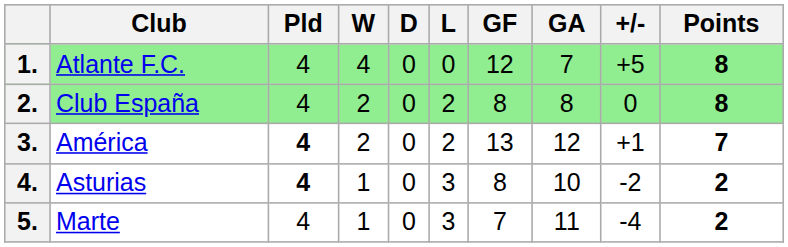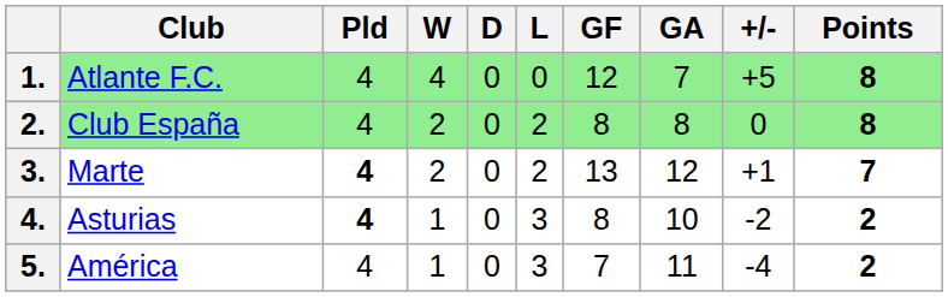 <table class="wikitable"style="border: 1px solid #ffffff; background-color: #f0f0f0" cellspacing="1" cellpadding="1" width="500">
 <tr bgcolor="#EFEFEF">
 <th align="center"></th>
 <th align="center">Club</th>
 <th align="center">Pld</th>
 <th align="center">W</th>
 <th align="center">D</th>
 <th align="center">L</th>
 <th align="center">GF</th>
 <th align="center">GA</th>
 <th align="center">+/-</th>
 <th align="center">Points</th>
 </tr>
 <tr align="left" valign="top" bgcolor="#90EE90">
 <th align="center">1.</th>
 <td> <a href='#'>Atlante F.C.</a></td>
 <td align="center">4</td>
 <td align="center">4</td>
 <td align="center">0</td>
 <td align="center">0</td>
 <td align="center">12</td>
 <td align="center">7</td>
 <td align="center">+5</td>
 <td align="center"><strong>8</strong></td>
 </tr>
 <tr align="left" valign="top" bgcolor="#90EE90">
 <th align="center">2.</th>
 <td> <a href='#'>Club España</a></td>
 <td align="center">4</td>
 <td align="center">2</td>
 <td align="center">0</td>
 <td align="center">2</td>
 <td align="center">8</td>
 <td align="center">8</td>
 <td align="center">0</td>
 <td align="center"><strong>8</strong></td>
 </tr>
 <tr align="left" valign="top" bgcolor="ffffff">
 <th align="center">3.</th>
-<td> <a href='#'>América</a></td>
+<td> <a href='#'>Marte</a></td>
 <td align="center"><strong>4</strong></td>
 <td align="center">2</td>
 <td align="center">0</td>
 <td align="center">2</td>
 <td align="center">13</td>
 <td align="center">12</td>
 <td align="center">+1</td>
 <td align="center"><strong>7</strong></td>
 </tr>
 <tr align="left" valign="top" bgcolor="ffffff">
 <th align="center">4.</th>
 <td> <a href='#'>Asturias</a></td>
 <td align="center"><strong>4</strong></td>
 <td align="center">1</td>
 <td align="center">0</td>
 <td align="center">3</td>
 <td align="center">8</td>
 <td align="center">10</td>
 <td align="center">-2</td>
 <td align="center"><strong>2</strong></td>
 </tr>
 <tr align="left" valign="top" bgcolor="#ffffff">
 <th align="center">5.</th>
-<td> <a href='#'>Marte</a></td>
+<td> <a href='#'>América</a></td>
 <td align="center">4</td>
 <td align="center">1</td>
 <td align="center">0</td>
 <td align="center">3</td>
 <td align="center">7</td>
 <td align="center">11</td>
 <td align="center">-4</td>
 <td align="center"><strong>2</strong></td>
 </tr>
 </table>
